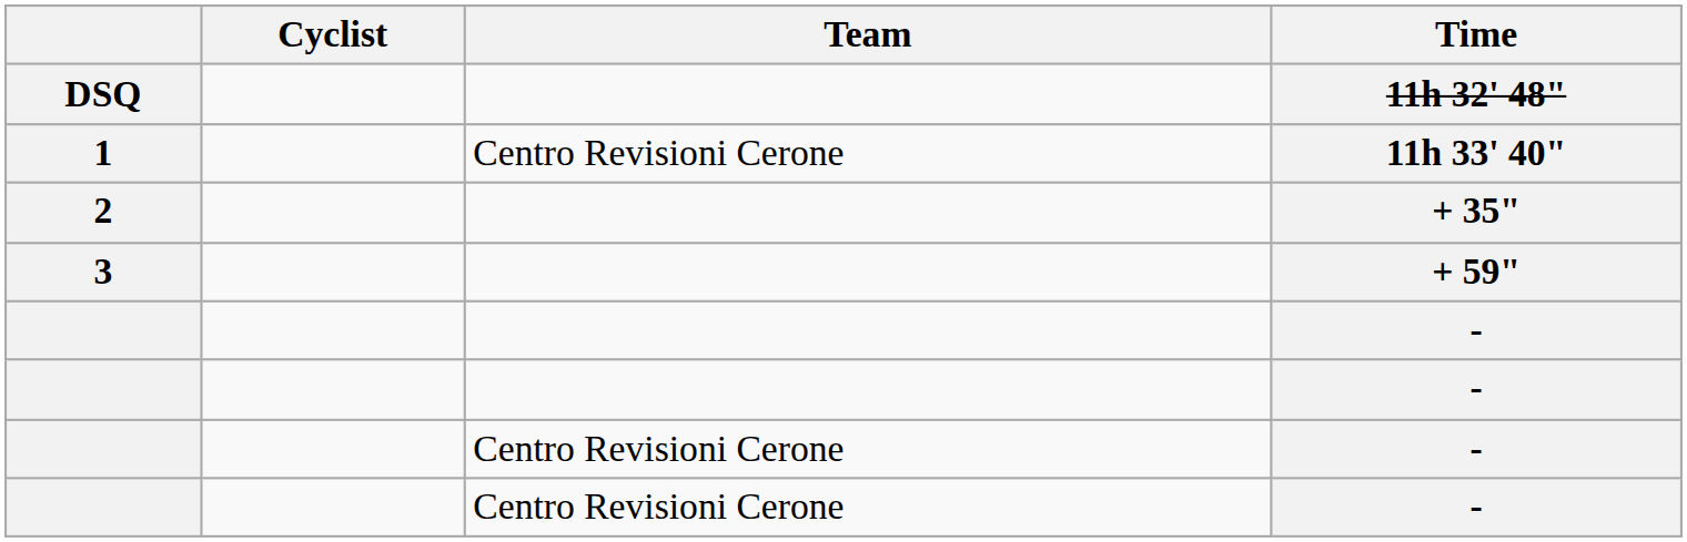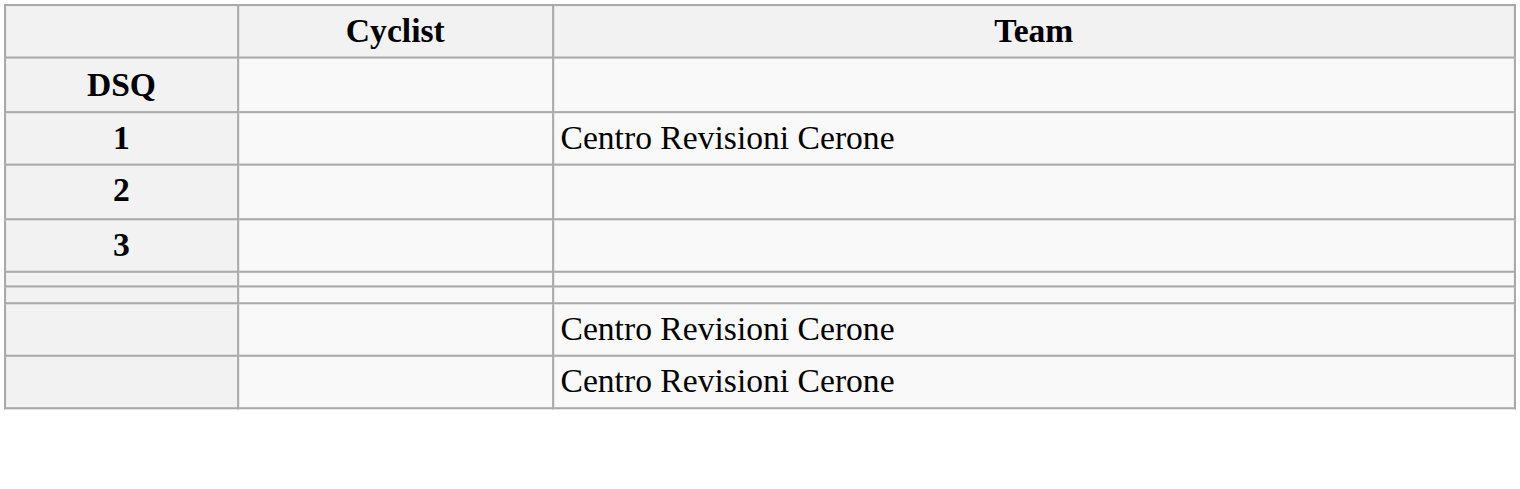 <table class="wikitable" style="width:45em;margin-bottom:0;">
 <tr>
 <th></th>
 <th>Cyclist</th>
 <th>Team</th>
-<th>Time</th>
 </tr>
 <tr>
 <th style="text-align:center">DSQ</th>
 <td></td>
 <td><s></s></td>
-<th style="text-align:center"><s>11h 32' 48"</s></th>
 </tr>
 <tr>
 <th style="text-align:center">1</th>
 <td> </td>
 <td>Centro Revisioni Cerone</td>
-<th style="text-align:center">11h 33' 40"</th>
 </tr>
 <tr>
 <th style="text-align:center">2</th>
 <td></td>
 <td></td>
-<th style="text-align:center">+ 35"</th>
 </tr>
 <tr>
 <th style="text-align:center">3</th>
 <td></td>
 <td></td>
-<th style="text-align:center">+ 59"</th>
 </tr>
 <tr>
 <th style="text-align:center"></th>
 <td></td>
 <td></td>
-<th style="text-align:center">-</th>
 </tr>
 <tr>
 <th style="text-align:center"></th>
 <td></td>
 <td></td>
-<th style="text-align:center">-</th>
 </tr>
 <tr>
 <th style="text-align:center "></th>
 <td></td>
 <td>Centro Revisioni Cerone</td>
-<th style="text-align:center">-</th>
 </tr>
 <tr>
 <th style="text-align:center "></th>
 <td></td>
 <td>Centro Revisioni Cerone</td>
-<th style="text-align:center">-</th>
 </tr>
 </table>
